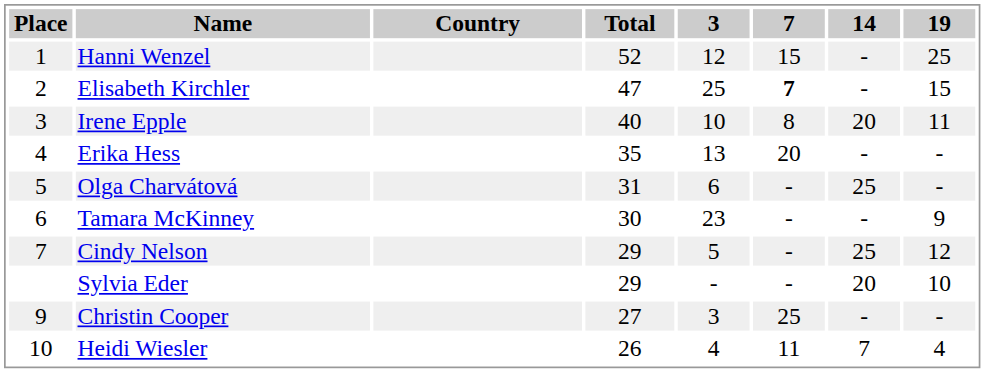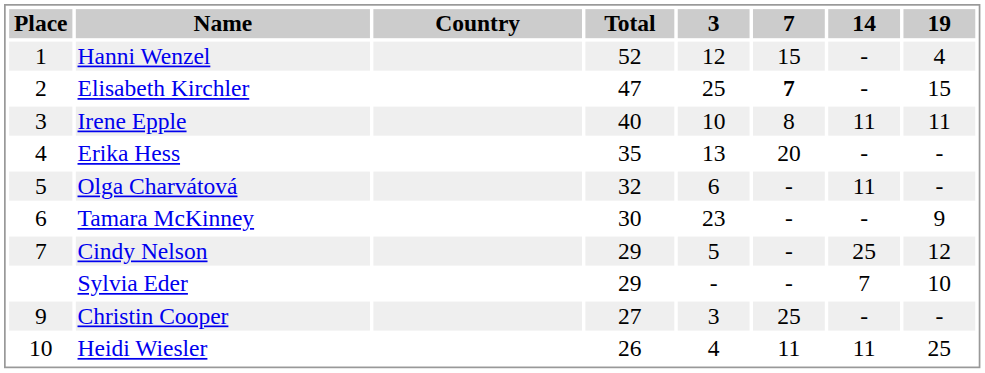 <table border="0" style="border: 1px solid #999; background-color:#FFFFFF; text-align:center; font-size:86%; line-height:15px;">
 <tr align="center" bgcolor="#CCCCCC">
 <th width=35>Place</th>
 <th width=170>Name</th>
 <th width=120>Country</th>
 <th width=50>Total</th>
 <th width=40>3</th>
 <th width=40>7</th>
 <th width=40>14</th>
 <th width=40>19</th>
 </tr>
 <tr style="background:#efefef;">
 <td>1</td>
 <td align="left"><a href='#'>Hanni Wenzel</a></td>
 <td align="left"></td>
 <td>52</td>
 <td>12</td>
 <td>15</td>
 <td>-</td>
-<td>25</td>
+<td>4</td>
 </tr>
 <tr>
 <td>2</td>
 <td align="left"><a href='#'>Elisabeth Kirchler</a></td>
 <td align="left"></td>
 <td>47</td>
 <td>25</td>
 <td><strong>7</strong></td>
 <td>-</td>
 <td>15</td>
 </tr>
 <tr style="background:#efefef;">
 <td>3</td>
 <td align="left"><a href='#'>Irene Epple</a></td>
 <td align="left"></td>
 <td>40</td>
 <td>10</td>
 <td>8</td>
-<td>20</td>
+<td>11</td>
 <td>11</td>
 </tr>
 <tr>
 <td>4</td>
 <td align="left"><a href='#'>Erika Hess</a></td>
 <td align="left"></td>
 <td>35</td>
 <td>13</td>
 <td>20</td>
 <td>-</td>
 <td>-</td>
 </tr>
 <tr style="background:#efefef;">
 <td>5</td>
 <td align="left"><a href='#'>Olga Charvátová</a></td>
 <td align="left"></td>
-<td>31</td>
+<td>32</td>
 <td>6</td>
 <td>-</td>
-<td>25</td>
+<td>11</td>
 <td>-</td>
 </tr>
 <tr>
 <td>6</td>
 <td align="left"><a href='#'>Tamara McKinney</a></td>
 <td align="left"></td>
 <td>30</td>
 <td>23</td>
 <td>-</td>
 <td>-</td>
 <td>9</td>
 </tr>
 <tr style="background:#efefef;">
 <td>7</td>
 <td align="left"><a href='#'>Cindy Nelson</a></td>
 <td align="left"></td>
 <td>29</td>
 <td>5</td>
 <td>-</td>
 <td>25</td>
 <td>12</td>
 </tr>
 <tr>
 <td></td>
 <td align="left"><a href='#'>Sylvia Eder</a></td>
 <td align="left"></td>
 <td>29</td>
 <td>-</td>
 <td>-</td>
-<td>20</td>
+<td>7</td>
 <td>10</td>
 </tr>
 <tr style="background:#efefef;">
 <td>9</td>
 <td align="left"><a href='#'>Christin Cooper</a></td>
 <td align="left"></td>
 <td>27</td>
 <td>3</td>
 <td>25</td>
 <td>-</td>
 <td>-</td>
 </tr>
 <tr>
 <td>10</td>
 <td align="left"><a href='#'>Heidi Wiesler</a></td>
 <td align="left"></td>
 <td>26</td>
 <td>4</td>
 <td>11</td>
-<td>7</td>
-<td>4</td>
+<td>11</td>
+<td>25</td>
 </tr>
 </table>
